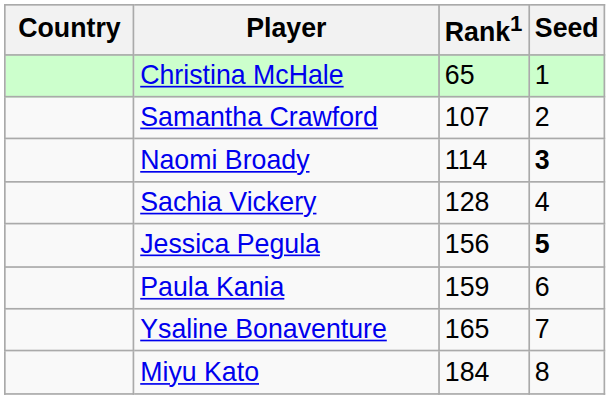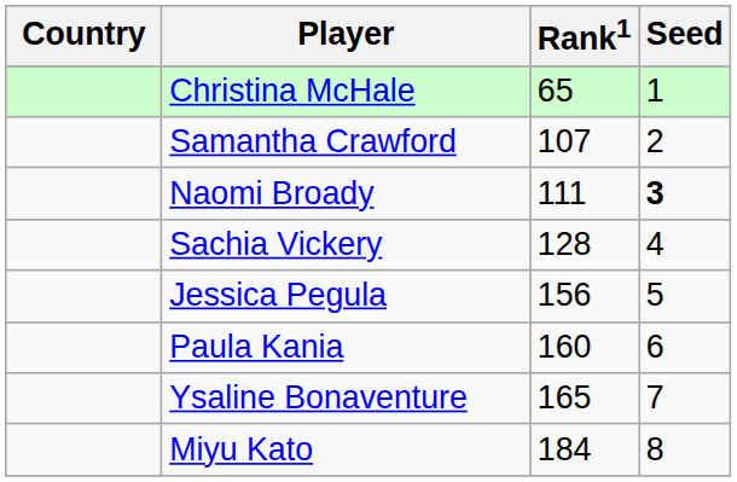 <table class="sortable wikitable">
 <tr>
 <th width="70">Country</th>
 <th width="175">Player</th>
 <th>Rank<sup>1</sup></th>
 <th>Seed</th>
 </tr>
 <tr style="background:#cfc;">
 <td></td>
 <td><a href='#'>Christina McHale</a></td>
 <td>65</td>
 <td>1</td>
 </tr>
 <tr>
 <td></td>
 <td><a href='#'>Samantha Crawford</a></td>
 <td>107</td>
 <td>2</td>
 </tr>
 <tr>
 <td></td>
 <td><a href='#'>Naomi Broady</a></td>
-<td>114</td>
+<td>111</td>
 <td><strong>3</strong></td>
 </tr>
 <tr>
 <td></td>
 <td><a href='#'>Sachia Vickery</a></td>
 <td>128</td>
 <td>4</td>
 </tr>
 <tr>
 <td></td>
 <td><a href='#'>Jessica Pegula</a></td>
 <td>156</td>
-<td><strong>5</strong></td>
+<td>5</td>
 </tr>
 <tr>
 <td></td>
 <td><a href='#'>Paula Kania</a></td>
-<td>159</td>
+<td>160</td>
 <td>6</td>
 </tr>
 <tr>
 <td></td>
 <td><a href='#'>Ysaline Bonaventure</a></td>
 <td>165</td>
 <td>7</td>
 </tr>
 <tr>
 <td></td>
 <td><a href='#'>Miyu Kato</a></td>
 <td>184</td>
 <td>8</td>
 </tr>
 </table>
